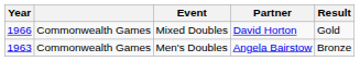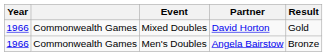 <table class="wikitable sortable mw-collapsible">
 <tr>
 <th>Year</th>
 <th></th>
 <th>Event</th>
 <th>Partner</th>
 <th>Result</th>
 </tr>
 <tr>
 <td><a href='#'>1966</a></td>
 <td>Commonwealth Games</td>
 <td>Mixed Doubles</td>
 <td><a href='#'>David Horton</a></td>
 <td>Gold</td>
 </tr>
 <tr>
-<td><a href='#'>1963</a></td>
+<td><a href='#'>1966</a></td>
 <td>Commonwealth Games</td>
 <td>Men's Doubles</td>
 <td><a href='#'>Angela Bairstow</a></td>
 <td>Bronze</td>
 </tr>
 </table>
